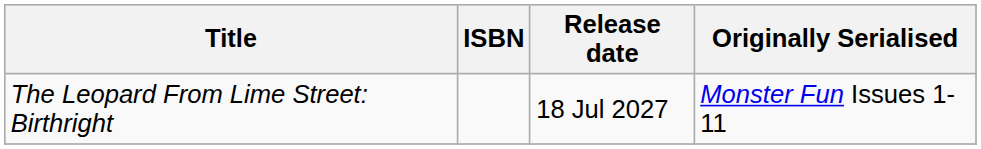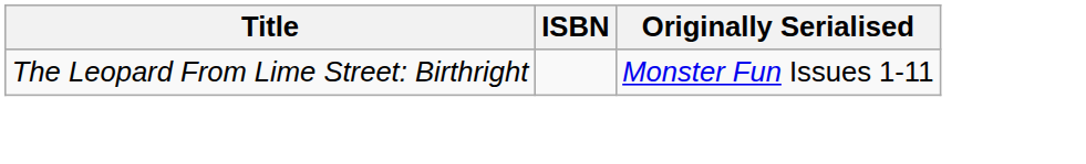 <table class="wikitable">
 <tr>
 <th>Title</th>
 <th>ISBN</th>
-<th>Release date</th>
 <th>Originally Serialised</th>
 </tr>
 <tr>
 <td><em>The Leopard From Lime Street: Birthright</em></td>
 <td></td>
-<td>18 Jul 2027</td>
 <td><em><a href='#'>Monster Fun</a></em> Issues 1-11</td>
 </tr>
 </table>
